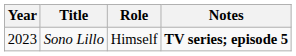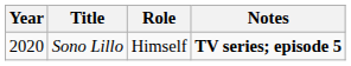 <table class="wikitable sortable">
 <tr>
 <th>Year</th>
 <th>Title</th>
 <th>Role</th>
 <th class="unsortable">Notes</th>
 </tr>
 <tr>
-<td>2023</td>
+<td>2020</td>
 <td><em>Sono Lillo</em></td>
 <td>Himself</td>
 <td><strong>TV series; episode 5</strong></td>
 </tr>
 </table>
